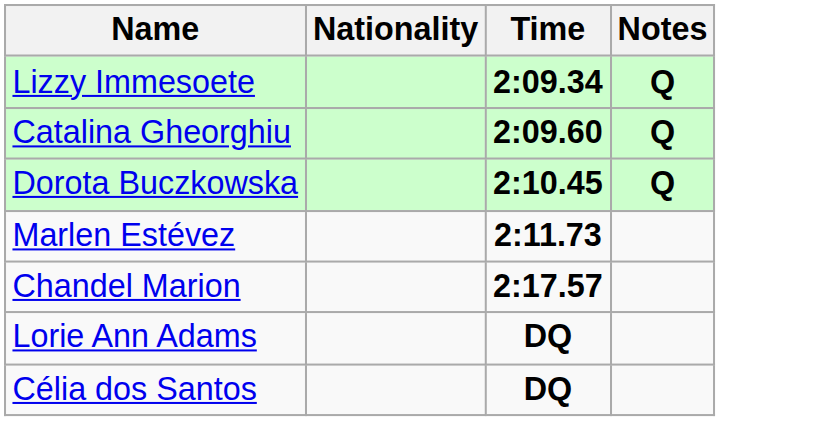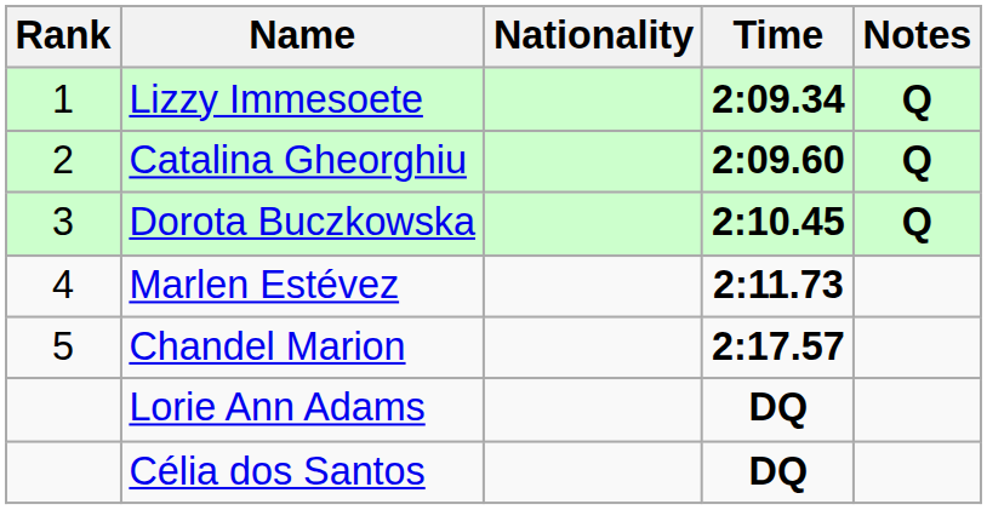 <table class="wikitable sortable" style="text-align:center">
 <tr>
+<th>Rank</th>
 <th>Name</th>
 <th>Nationality</th>
 <th>Time</th>
 <th>Notes</th>
 </tr>
 <tr bgcolor=ccffcc>
+<td>1</td>
 <td align=left><a href='#'>Lizzy Immesoete</a></td>
 <td align=left></td>
 <td><strong>2:09.34</strong></td>
 <td><strong>Q</strong></td>
 </tr>
 <tr bgcolor=ccffcc>
+<td>2</td>
 <td align=left><a href='#'>Catalina Gheorghiu</a></td>
 <td align=left></td>
 <td><strong>2:09.60</strong></td>
 <td><strong>Q</strong></td>
 </tr>
 <tr bgcolor=ccffcc>
+<td>3</td>
 <td align=left><a href='#'>Dorota Buczkowska</a></td>
 <td align=left></td>
 <td><strong>2:10.45</strong></td>
 <td><strong>Q</strong></td>
 </tr>
 <tr>
+<td>4</td>
 <td align=left><a href='#'>Marlen Estévez</a></td>
 <td align=left></td>
 <td><strong>2:11.73</strong></td>
 <td></td>
 </tr>
 <tr>
+<td>5</td>
 <td align=left><a href='#'>Chandel Marion</a></td>
 <td align=left></td>
 <td><strong>2:17.57</strong></td>
 <td></td>
 </tr>
 <tr>
+<td></td>
 <td align=left><a href='#'>Lorie Ann Adams</a></td>
 <td align=left></td>
 <td><strong>DQ</strong></td>
 <td></td>
 </tr>
 <tr>
+<td></td>
 <td align=left><a href='#'>Célia dos Santos</a></td>
 <td align=left></td>
 <td><strong>DQ</strong></td>
 <td></td>
 </tr>
 </table>
